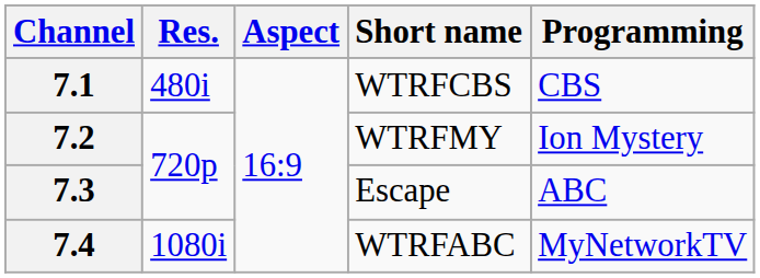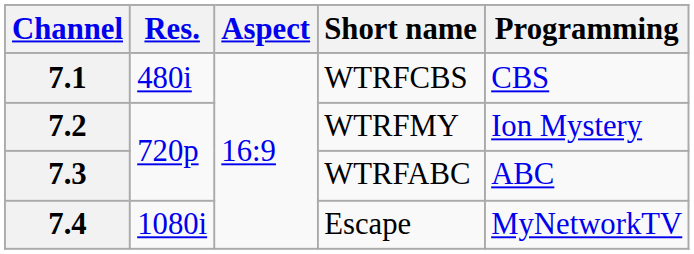 <table class="wikitable">
 <tr>
 <th scope = "col"><a href='#'>Channel</a></th>
 <th scope = "col"><a href='#'>Res.</a></th>
 <th scope = "col"><a href='#'>Aspect</a></th>
 <th scope = "col">Short name</th>
 <th scope = "col">Programming</th>
 </tr>
 <tr>
 <th scope = "row">7.1</th>
 <td><a href='#'>480i</a></td>
 <td rowspan=4><a href='#'>16:9</a></td>
 <td>WTRFCBS</td>
 <td><a href='#'>CBS</a></td>
 </tr>
 <tr>
 <th scope = "row">7.2</th>
 <td rowspan=2><a href='#'>720p</a></td>
 <td>WTRFMY</td>
 <td><a href='#'>Ion Mystery</a></td>
 </tr>
 <tr>
 <th scope = "row">7.3</th>
-<td>Escape</td>
+<td>WTRFABC</td>
 <td><a href='#'>ABC</a></td>
 </tr>
 <tr>
 <th scope = "row">7.4</th>
 <td><a href='#'>1080i</a></td>
-<td>WTRFABC</td>
+<td>Escape</td>
 <td><a href='#'>MyNetworkTV</a></td>
 </tr>
 </table>
